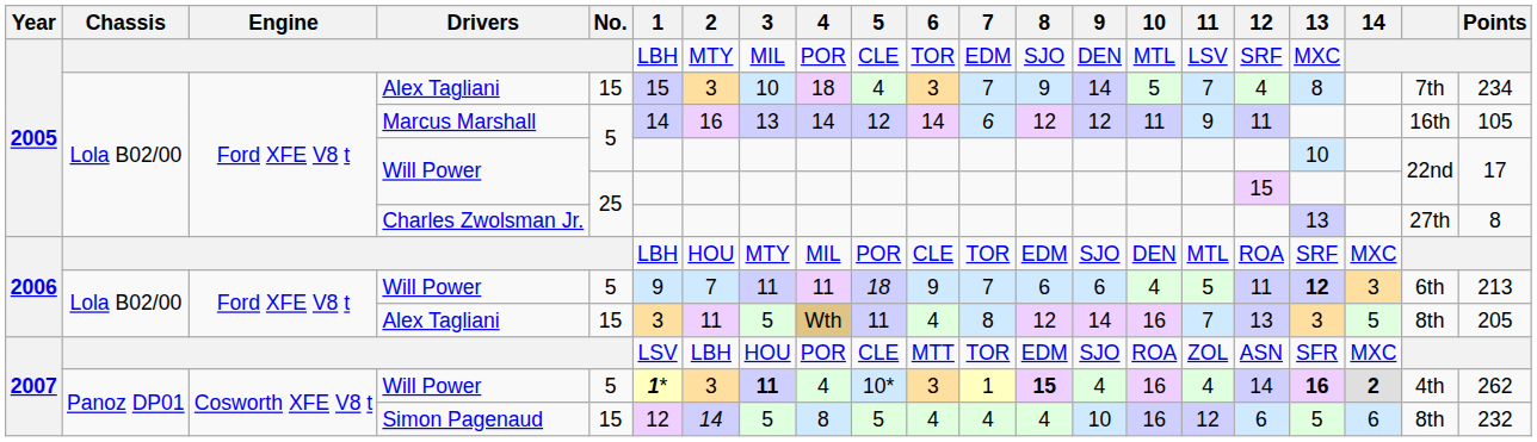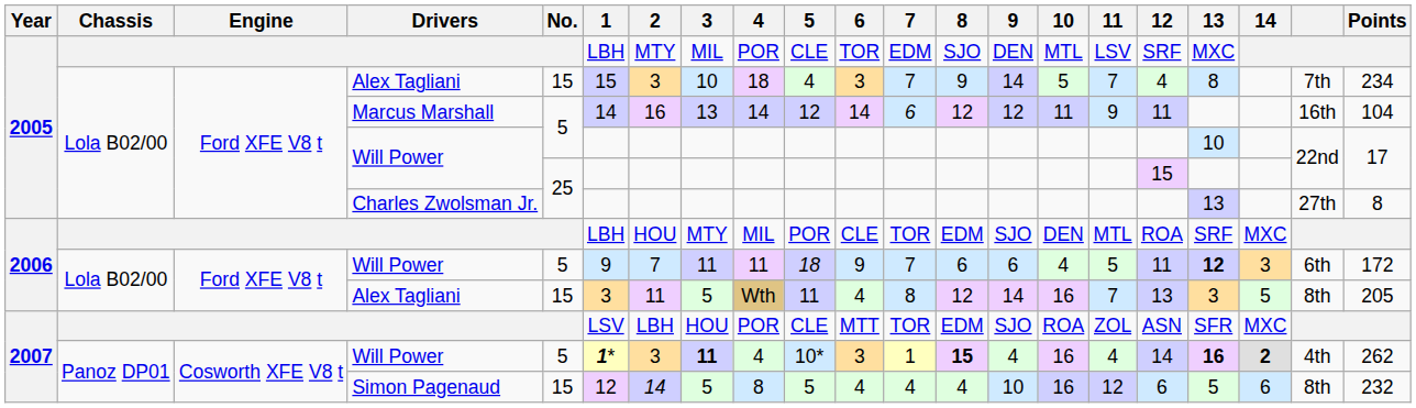 <table class="wikitable" style="text-align:center; font-size:90%">
 <tr>
 <th>Year</th>
 <th>Chassis</th>
 <th>Engine</th>
 <th>Drivers</th>
 <th>No.</th>
 <th>1</th>
 <th>2</th>
 <th>3</th>
 <th>4</th>
 <th>5</th>
 <th>6</th>
 <th>7</th>
 <th>8</th>
 <th>9</th>
 <th>10</th>
 <th>11</th>
 <th>12</th>
 <th>13</th>
 <th>14</th>
 <th></th>
 <th>Points</th>
 </tr>
 <tr>
 <th rowspan=6><a href='#'>2005</a></th>
 <th colspan=4></th>
 <td><a href='#'>LBH</a></td>
 <td><a href='#'>MTY</a></td>
 <td><a href='#'>MIL</a></td>
 <td><a href='#'>POR</a></td>
 <td><a href='#'>CLE</a></td>
 <td><a href='#'>TOR</a></td>
 <td><a href='#'>EDM</a></td>
 <td><a href='#'>SJO</a></td>
 <td><a href='#'>DEN</a></td>
 <td><a href='#'>MTL</a></td>
 <td><a href='#'>LSV</a></td>
 <td><a href='#'>SRF</a></td>
 <td><a href='#'>MXC</a></td>
 <th colspan=3></th>
 </tr>
 <tr>
 <td rowspan=5><a href='#'>Lola</a> B02/00</td>
 <td rowspan=5><a href='#'>Ford</a> <a href='#'>XFE</a> <a href='#'>V8</a> <a href='#'>t</a></td>
 <td align="left"> <a href='#'>Alex Tagliani</a></td>
 <td>15</td>
 <td style="background:#CFCFFF;" align=center>15</td>
 <td style="background:#ffdf9f;" align=center>3</td>
 <td style="background:#CFEAFF;" align=center>10</td>
 <td style="background:#efcfff;" align=center>18</td>
 <td style="background:#dfffdf;" align=center>4</td>
 <td style="background:#ffdf9f;" align=center>3</td>
 <td style="background:#CFEAFF;" align=center>7</td>
 <td style="background:#CFEAFF;" align=center>9</td>
 <td style="background:#CFCFFF;" align=center>14</td>
 <td style="background:#dfffdf;" align=center>5</td>
 <td style="background:#CFEAFF;" align=center>7</td>
 <td style="background:#dfffdf;" align=center>4</td>
 <td style="background:#CFEAFF;" align=center>8</td>
 <td></td>
 <td>7th</td>
 <td>234</td>
 </tr>
 <tr>
 <td align="left"> <a href='#'>Marcus Marshall</a></td>
 <td rowspan=2>5</td>
 <td style="background:#CFCFFF;" align=center>14</td>
 <td style="background:#efcfff;" align=center>16</td>
 <td style="background:#CFCFFF;" align=center>13</td>
 <td style="background:#CFCFFF;" align=center>14</td>
 <td style="background:#CFCFFF;" align=center>12</td>
 <td style="background:#efcfff;" align=center>14</td>
 <td style="background:#CFEAFF;" align=center><em>6</em></td>
 <td style="background:#efcfff;" align=center>12</td>
 <td style="background:#CFCFFF;" align=center>12</td>
 <td style="background:#cfcfff; text-align:center;">11</td>
 <td style="background:#CFEAFF;" align=center>9</td>
 <td style="background:#CFCFFF;" align=center>11</td>
 <td></td>
 <td></td>
 <td>16th</td>
-<td>105</td>
+<td>104</td>
 </tr>
 <tr>
 <td rowspan=2 align="left"> <a href='#'>Will Power</a></td>
 <td></td>
 <td></td>
 <td></td>
 <td></td>
 <td></td>
 <td></td>
 <td></td>
 <td></td>
 <td></td>
 <td></td>
 <td></td>
 <td></td>
 <td style="background:#CFEAFF;" align=center>10</td>
 <td></td>
 <td rowspan=2>22nd</td>
 <td rowspan=2>17</td>
 </tr>
 <tr>
 <td rowspan=2>25</td>
 <td></td>
 <td></td>
 <td></td>
 <td></td>
 <td></td>
 <td></td>
 <td></td>
 <td></td>
 <td></td>
 <td></td>
 <td></td>
 <td style="background:#efcfff;" align=center>15</td>
 <td></td>
 <td></td>
 </tr>
 <tr>
 <td align="left"> <a href='#'>Charles Zwolsman Jr.</a></td>
 <td></td>
 <td></td>
 <td></td>
 <td></td>
 <td></td>
 <td></td>
 <td></td>
 <td></td>
 <td></td>
 <td></td>
 <td></td>
 <td></td>
 <td style="background:#CFCFFF;" align=center>13</td>
 <td></td>
 <td>27th</td>
 <td>8</td>
 </tr>
 <tr>
 <th rowspan=3><a href='#'>2006</a></th>
 <th colspan=4></th>
 <td><a href='#'>LBH</a></td>
 <td><a href='#'>HOU</a></td>
 <td><a href='#'>MTY</a></td>
 <td><a href='#'>MIL</a></td>
 <td><a href='#'>POR</a></td>
 <td><a href='#'>CLE</a></td>
 <td><a href='#'>TOR</a></td>
 <td><a href='#'>EDM</a></td>
 <td><a href='#'>SJO</a></td>
 <td><a href='#'>DEN</a></td>
 <td><a href='#'>MTL</a></td>
 <td><a href='#'>ROA</a></td>
 <td><a href='#'>SRF</a></td>
 <td><a href='#'>MXC</a></td>
 <th colspan=2></th>
 </tr>
 <tr>
 <td rowspan=2><a href='#'>Lola</a> B02/00</td>
 <td rowspan=2><a href='#'>Ford</a> <a href='#'>XFE</a> <a href='#'>V8</a> <a href='#'>t</a></td>
 <td align="left"> <a href='#'>Will Power</a></td>
 <td>5</td>
 <td style="background:#CFEAFF;" align=center>9</td>
 <td style="background:#CFEAFF;" align=center>7</td>
 <td style="background:#CFCFFF;" align=center>11</td>
 <td style="background:#efcfff;" align=center>11</td>
 <td style="background:#CFCFFF;" align=center><em>18</em></td>
 <td style="background:#CFEAFF;" align=center>9</td>
 <td style="background:#CFEAFF;" align=center>7</td>
 <td style="background:#CFEAFF;" align=center>6</td>
 <td style="background:#CFEAFF;" align=center>6</td>
 <td style="background:#dfffdf;" align=center>4</td>
 <td style="background:#dfffdf;" align=center>5</td>
 <td style="background:#CFCFFF;" align=center>11</td>
 <td style="background:#CFCFFF;" align=center><strong>12</strong></td>
 <td style="background:#ffdf9f;" align=center>3</td>
 <td>6th</td>
-<td>213</td>
+<td>172</td>
 </tr>
 <tr>
 <td align="left"> <a href='#'>Alex Tagliani</a></td>
 <td>15</td>
 <td style="background:#ffdf9f;" align=center>3</td>
 <td style="background:#efcfff;" align=center>11</td>
 <td style="background:#dfffdf;" align=center>5</td>
 <td style="background:#DFC484;" align=center>Wth</td>
 <td style="background:#CFCFFF;" align=center>11</td>
 <td style="background:#dfffdf;" align=center>4</td>
 <td style="background:#CFEAFF;" align=center>8</td>
 <td style="background:#efcfff;" align=center>12</td>
 <td style="background:#efcfff;" align=center>14</td>
 <td style="background:#efcfff;" align=center>16</td>
 <td style="background:#CFEAFF;" align=center>7</td>
 <td style="background:#CFCFFF;" align=center>13</td>
 <td style="background:#ffdf9f;" align=center>3</td>
 <td style="background:#dfffdf;" align=center>5</td>
 <td>8th</td>
 <td>205</td>
 </tr>
 <tr>
 <th rowspan=3><a href='#'>2007</a></th>
 <th colspan=4></th>
 <td><a href='#'>LSV</a></td>
 <td><a href='#'>LBH</a></td>
 <td><a href='#'>HOU</a></td>
 <td><a href='#'>POR</a></td>
 <td><a href='#'>CLE</a></td>
 <td><a href='#'>MTT</a></td>
 <td><a href='#'>TOR</a></td>
 <td><a href='#'>EDM</a></td>
 <td><a href='#'>SJO</a></td>
 <td><a href='#'>ROA</a></td>
 <td><a href='#'>ZOL</a></td>
 <td><a href='#'>ASN</a></td>
 <td><a href='#'>SFR</a></td>
 <td><a href='#'>MXC</a></td>
 <th colspan=2></th>
 </tr>
 <tr>
 <td rowspan=2><a href='#'>Panoz</a> <a href='#'>DP01</a></td>
 <td rowspan=2><a href='#'>Cosworth</a> <a href='#'>XFE</a> <a href='#'>V8</a> <a href='#'>t</a></td>
 <td align="left"> <a href='#'>Will Power</a></td>
 <td>5</td>
 <td style="background:#ffffbf; text-align:center;"><strong><em>1</em></strong>*</td>
 <td style="background:#ffdf9f; text-align:center;">3</td>
 <td style="background:#cfcfff; text-align:center;"><strong>11</strong></td>
 <td style="background:#dfffdf; text-align:center;">4</td>
 <td style="background:#cfeaff; text-align:center;">10*</td>
 <td style="background:#ffdf9f; text-align:center;">3</td>
 <td style="background:#ffffbf; text-align:center;">1</td>
 <td style="background:#efcfff; text-align:center;"><strong>15</strong></td>
 <td style="background:#dfffdf; text-align:center;">4</td>
 <td style="background:#efcfff; text-align:center;">16</td>
 <td style="background:#dfffdf; text-align:center;">4</td>
 <td style="background:#cfcfff; text-align:center;">14</td>
 <td style="background:#efcfff; text-align:center;"><strong>16</strong></td>
 <td style="background:#dfdfdf; text-align:center;"><strong>2</strong></td>
 <td>4th</td>
 <td>262</td>
 </tr>
 <tr>
 <td align="left"> <a href='#'>Simon Pagenaud</a></td>
 <td>15</td>
 <td style="background:#efcfff; text-align:center;">12</td>
 <td style="background:#cfcfff; text-align:center;"><em>14</em></td>
 <td style="background:#dfffdf; text-align:center;">5</td>
 <td style="background:#cfeaff; text-align:center;">8</td>
 <td style="background:#dfffdf; text-align:center;">5</td>
 <td style="background:#dfffdf; text-align:center;">4</td>
 <td style="background:#dfffdf; text-align:center;">4</td>
 <td style="background:#dfffdf; text-align:center;">4</td>
 <td style="background:#cfeaff; text-align:center;">10</td>
 <td style="background:#CFCFFF;" align=center>16</td>
 <td style="background:#cfcfff; text-align:center;">12</td>
 <td style="background:#cfeaff; text-align:center;">6</td>
 <td style="background:#dfffdf; text-align:center;">5</td>
 <td style="background:#cfeaff; text-align:center;">6</td>
 <td>8th</td>
 <td>232</td>
 </tr>
 </table>
